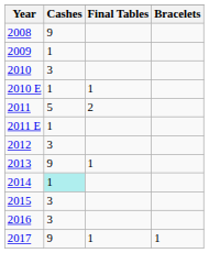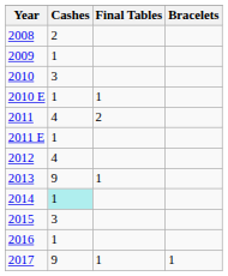 <table class="wikitable">
 <tr>
 </tr>
 <tr>
 <th>Year</th>
 <th>Cashes</th>
 <th>Final Tables</th>
 <th>Bracelets</th>
 </tr>
 <tr>
 <td><a href='#'>2008</a></td>
-<td>9</td>
+<td>2</td>
 <td></td>
 <td></td>
 </tr>
 <tr>
 <td><a href='#'>2009</a></td>
 <td>1</td>
 <td></td>
 <td></td>
 </tr>
 <tr>
 <td><a href='#'>2010</a></td>
 <td>3</td>
 <td></td>
 <td></td>
 </tr>
 <tr>
 <td><a href='#'>2010 E</a></td>
 <td>1</td>
 <td>1</td>
 <td></td>
 </tr>
 <tr>
 <td><a href='#'>2011</a></td>
-<td>5</td>
+<td>4</td>
 <td>2</td>
 <td></td>
 </tr>
 <tr>
 <td><a href='#'>2011 E</a></td>
 <td>1</td>
 <td></td>
 <td></td>
 </tr>
 <tr>
 <td><a href='#'>2012</a></td>
-<td>3</td>
+<td>4</td>
 <td></td>
 <td></td>
 </tr>
 <tr>
 <td><a href='#'>2013</a></td>
 <td>9</td>
 <td>1</td>
 <td></td>
 </tr>
 <tr>
 <td><a href='#'>2014</a></td>
 <td style="background: paleturquoise;">1</td>
 <td></td>
 <td></td>
 </tr>
 <tr>
 <td><a href='#'>2015</a></td>
 <td>3</td>
 <td></td>
 <td></td>
 </tr>
 <tr>
 <td><a href='#'>2016</a></td>
-<td>3</td>
+<td>1</td>
 <td></td>
 <td></td>
 </tr>
 <tr>
 <td><a href='#'>2017</a></td>
 <td>9</td>
 <td>1</td>
 <td>1</td>
 </tr>
 </table>
